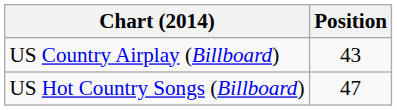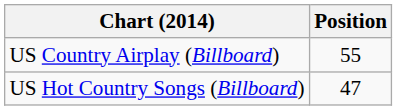 <table class="wikitable sortable">
 <tr>
 <th scope="col">Chart (2014)</th>
 <th scope="col">Position</th>
 </tr>
 <tr>
 <td>US <a href='#'>Country Airplay</a> (<em><a href='#'>Billboard</a></em>)</td>
-<td style="text-align:center;">43</td>
+<td style="text-align:center;">55</td>
 </tr>
 <tr>
 <td>US <a href='#'>Hot Country Songs</a> (<em><a href='#'>Billboard</a></em>)</td>
 <td style="text-align:center;">47</td>
 </tr>
 </table>
